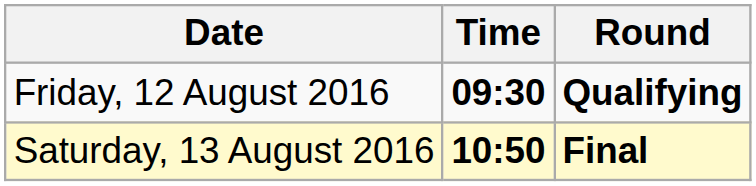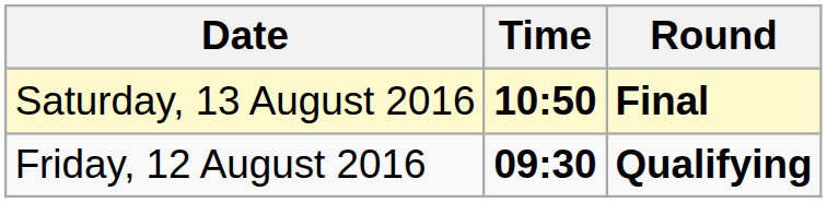 <table class="wikitable">
 <tr>
 <th>Date</th>
 <th>Time</th>
 <th>Round</th>
 </tr>
+<tr style=background:lemonchiffon>
+<td>Saturday, 13 August 2016</td>
+<td><strong>10:50</strong></td>
+<td><strong>Final</strong></td>
+</tr>
 <tr>
 <td>Friday, 12 August 2016</td>
 <td><strong>09:30</strong></td>
 <td><strong>Qualifying</strong></td>
 </tr>
-<tr style=background:lemonchiffon>
-<td>Saturday, 13 August 2016</td>
-<td><strong>10:50</strong></td>
-<td><strong>Final</strong></td>
-</tr>
 </table>
